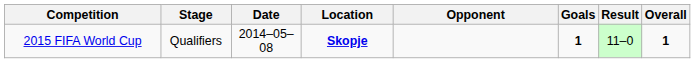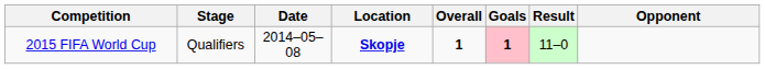 <table class="wikitable" style="font-size:90%">
 <tr>
 <th width=175px>Competition</th>
 <th width=75px>Stage</th>
 <th width=75px>Date</th>
 <th width=100px>Location</th>
-<th width=185px>Opponent</th>
+<th width=25px>Overall</th>
 <th width=25px>Goals</th>
 <th width=25>Result</th>
-<th width=25px>Overall</th>
+<th width=185px>Opponent</th>
 </tr>
 <tr align=center>
 <td><a href='#'>2015 FIFA World Cup</a></td>
 <td>Qualifiers</td>
 <td>2014–05–08</td>
 <td><strong><a href='#'>Skopje</a></strong></td>
+<td><strong>1</strong></td>
+<td style="background: pink;"><strong>1</strong></td>
+<td bgcolor=#CCFFCC>11–0</td>
 <td align=left></td>
-<td><strong>1</strong></td>
-<td bgcolor=#CCFFCC>11–0</td>
-<td><strong>1</strong></td>
 </tr>
 </table>
